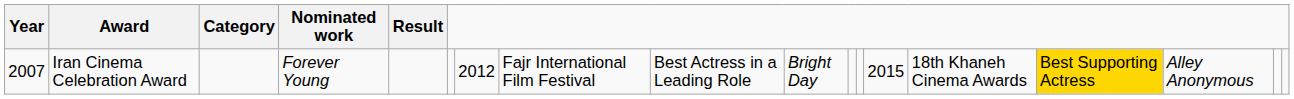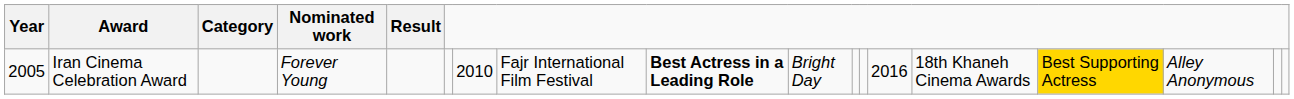 <table class="wikitable">
 <tr>
 <th>Year</th>
 <th>Award</th>
 <th>Category</th>
 <th>Nominated work</th>
 <th>Result</th>
 </tr>
 <tr>
-<td>2007</td>
+<td>2005</td>
 <td>Iran Cinema Celebration Award</td>
 <td></td>
 <td><em>Forever Young</em></td>
 <td></td>
 <td><br></td>
-<td>2012</td>
+<td>2010</td>
 <td>Fajr International Film Festival</td>
-<td>Best Actress in a Leading Role</td>
+<td><strong>Best Actress in a Leading Role</strong></td>
 <td><em>Bright Day</em></td>
 <td></td>
 <td><br></td>
-<td>2015</td>
+<td>2016</td>
 <td>18th Khaneh Cinema Awards</td>
 <td style="background: gold;">Best Supporting Actress</td>
 <td><em>Alley Anonymous</em></td>
 <td></td>
 <td></td>
 </tr>
 </table>
